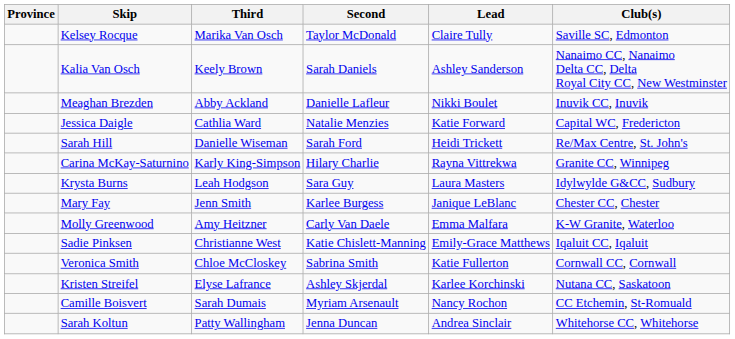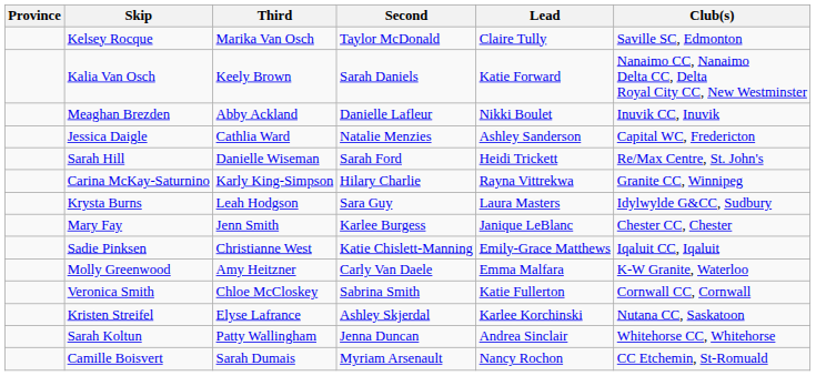 <table class="wikitable">
 <tr>
 <th>Province</th>
 <th>Skip</th>
 <th>Third</th>
 <th>Second</th>
 <th>Lead</th>
 <th>Club(s)</th>
 </tr>
 <tr>
 <td></td>
 <td><a href='#'>Kelsey Rocque</a></td>
 <td><a href='#'>Marika Van Osch</a></td>
 <td><a href='#'>Taylor McDonald</a></td>
 <td><a href='#'>Claire Tully</a></td>
 <td><a href='#'>Saville SC</a>, <a href='#'>Edmonton</a></td>
 </tr>
 <tr>
 <td></td>
 <td><a href='#'>Kalia Van Osch</a></td>
 <td><a href='#'>Keely Brown</a></td>
 <td><a href='#'>Sarah Daniels</a></td>
-<td><a href='#'>Ashley Sanderson</a></td>
+<td><a href='#'>Katie Forward</a></td>
 <td><a href='#'>Nanaimo CC</a>, <a href='#'>Nanaimo</a><br><a href='#'>Delta CC</a>, <a href='#'>Delta</a><br><a href='#'>Royal City CC</a>, <a href='#'>New Westminster</a></td>
 </tr>
 <tr>
 <td></td>
 <td><a href='#'>Meaghan Brezden</a></td>
 <td><a href='#'>Abby Ackland</a></td>
 <td><a href='#'>Danielle Lafleur</a></td>
 <td><a href='#'>Nikki Boulet</a></td>
 <td><a href='#'>Inuvik CC</a>, <a href='#'>Inuvik</a></td>
 </tr>
 <tr>
 <td></td>
 <td><a href='#'>Jessica Daigle</a></td>
 <td><a href='#'>Cathlia Ward</a></td>
 <td><a href='#'>Natalie Menzies</a></td>
-<td><a href='#'>Katie Forward</a></td>
+<td><a href='#'>Ashley Sanderson</a></td>
 <td><a href='#'>Capital WC</a>, <a href='#'>Fredericton</a></td>
 </tr>
 <tr>
 <td></td>
 <td><a href='#'>Sarah Hill</a></td>
 <td><a href='#'>Danielle Wiseman</a></td>
 <td><a href='#'>Sarah Ford</a></td>
 <td><a href='#'>Heidi Trickett</a></td>
 <td><a href='#'>Re/Max Centre</a>, <a href='#'>St. John's</a></td>
 </tr>
 <tr>
 <td></td>
 <td><a href='#'>Carina McKay-Saturnino</a></td>
 <td><a href='#'>Karly King-Simpson</a></td>
 <td><a href='#'>Hilary Charlie</a></td>
 <td><a href='#'>Rayna Vittrekwa</a></td>
 <td><a href='#'>Granite CC</a>, <a href='#'>Winnipeg</a></td>
 </tr>
 <tr>
 <td></td>
 <td><a href='#'>Krysta Burns</a></td>
 <td><a href='#'>Leah Hodgson</a></td>
 <td><a href='#'>Sara Guy</a></td>
 <td><a href='#'>Laura Masters</a></td>
 <td><a href='#'>Idylwylde G&CC</a>, <a href='#'>Sudbury</a></td>
 </tr>
 <tr>
 <td></td>
 <td><a href='#'>Mary Fay</a></td>
 <td><a href='#'>Jenn Smith</a></td>
 <td><a href='#'>Karlee Burgess</a></td>
 <td><a href='#'>Janique LeBlanc</a></td>
 <td><a href='#'>Chester CC</a>, <a href='#'>Chester</a></td>
 </tr>
 <tr>
 <td></td>
+<td><a href='#'>Sadie Pinksen</a></td>
+<td><a href='#'>Christianne West</a></td>
+<td><a href='#'>Katie Chislett-Manning</a></td>
+<td><a href='#'>Emily-Grace Matthews</a></td>
+<td><a href='#'>Iqaluit CC</a>, <a href='#'>Iqaluit</a></td>
+</tr>
+<tr>
+<td></td>
 <td><a href='#'>Molly Greenwood</a></td>
 <td><a href='#'>Amy Heitzner</a></td>
 <td><a href='#'>Carly Van Daele</a></td>
 <td><a href='#'>Emma Malfara</a></td>
 <td><a href='#'>K-W Granite</a>, <a href='#'>Waterloo</a></td>
-</tr>
-<tr>
-<td></td>
-<td><a href='#'>Sadie Pinksen</a></td>
-<td><a href='#'>Christianne West</a></td>
-<td><a href='#'>Katie Chislett-Manning</a></td>
-<td><a href='#'>Emily-Grace Matthews</a></td>
-<td><a href='#'>Iqaluit CC</a>, <a href='#'>Iqaluit</a></td>
 </tr>
 <tr>
 <td></td>
 <td><a href='#'>Veronica Smith</a></td>
 <td><a href='#'>Chloe McCloskey</a></td>
 <td><a href='#'>Sabrina Smith</a></td>
 <td><a href='#'>Katie Fullerton</a></td>
 <td><a href='#'>Cornwall CC</a>, <a href='#'>Cornwall</a></td>
 </tr>
 <tr>
 <td></td>
 <td><a href='#'>Kristen Streifel</a></td>
 <td><a href='#'>Elyse Lafrance</a></td>
 <td><a href='#'>Ashley Skjerdal</a></td>
 <td><a href='#'>Karlee Korchinski</a></td>
 <td><a href='#'>Nutana CC</a>, <a href='#'>Saskatoon</a></td>
 </tr>
 <tr>
 <td></td>
+<td><a href='#'>Sarah Koltun</a></td>
+<td><a href='#'>Patty Wallingham</a></td>
+<td><a href='#'>Jenna Duncan</a></td>
+<td><a href='#'>Andrea Sinclair</a></td>
+<td><a href='#'>Whitehorse CC</a>, <a href='#'>Whitehorse</a></td>
+</tr>
+<tr>
+<td></td>
 <td><a href='#'>Camille Boisvert</a></td>
 <td><a href='#'>Sarah Dumais</a></td>
 <td><a href='#'>Myriam Arsenault</a></td>
 <td><a href='#'>Nancy Rochon</a></td>
 <td><a href='#'>CC Etchemin</a>, <a href='#'>St-Romuald</a></td>
 </tr>
-<tr>
-<td></td>
-<td><a href='#'>Sarah Koltun</a></td>
-<td><a href='#'>Patty Wallingham</a></td>
-<td><a href='#'>Jenna Duncan</a></td>
-<td><a href='#'>Andrea Sinclair</a></td>
-<td><a href='#'>Whitehorse CC</a>, <a href='#'>Whitehorse</a></td>
-</tr>
 </table>
